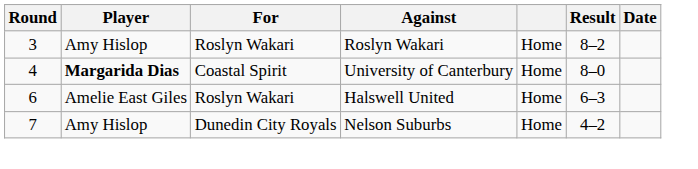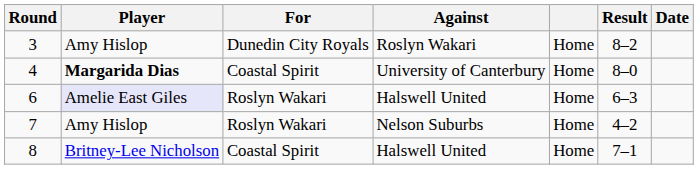 <table class="wikitable">
 <tr>
 <th>Round</th>
 <th>Player</th>
 <th>For</th>
 <th>Against</th>
 <th></th>
 <th style="text-align:center">Result</th>
 <th>Date</th>
 </tr>
 <tr>
 <td style="text-align:center">3</td>
 <td>Amy Hislop</td>
-<td>Roslyn Wakari</td>
+<td>Dunedin City Royals</td>
 <td>Roslyn Wakari</td>
 <td style="text-align:center">Home</td>
 <td style="text-align:center">8–2</td>
 <td></td>
 </tr>
 <tr>
 <td style="text-align:center">4</td>
 <td><strong>Margarida Dias</strong></td>
 <td>Coastal Spirit</td>
 <td>University of Canterbury</td>
 <td style="text-align:center">Home</td>
 <td style="text-align:center">8–0</td>
 <td></td>
 </tr>
 <tr>
 <td style="text-align:center">6</td>
-<td>Amelie East Giles</td>
+<td style="background: lavender;">Amelie East Giles</td>
 <td>Roslyn Wakari</td>
 <td>Halswell United</td>
 <td style="text-align:center">Home</td>
 <td style="text-align:center">6–3</td>
 <td></td>
 </tr>
 <tr>
 <td style="text-align:center">7</td>
 <td>Amy Hislop</td>
-<td>Dunedin City Royals</td>
+<td>Roslyn Wakari</td>
 <td>Nelson Suburbs</td>
 <td style="text-align:center">Home</td>
 <td style="text-align:center">4–2</td>
 <td></td>
 </tr>
+<tr>
+<td style="text-align:center">8</td>
+<td><a href='#'>Britney-Lee Nicholson</a></td>
+<td>Coastal Spirit</td>
+<td>Halswell United</td>
+<td style="text-align:center">Home</td>
+<td style="text-align:center">7–1</td>
+<td></td>
+</tr>
 </table>
